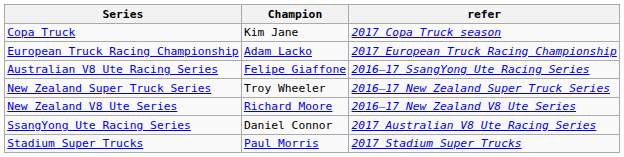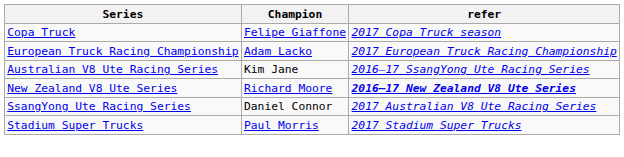 <table class="wikitable" style="font-size:87%">
 <tr>
 <th>Series</th>
 <th>Champion</th>
 <th>refer</th>
 </tr>
 <tr>
 <td><a href='#'>Copa Truck</a></td>
-<td> Kim Jane</td>
+<td> <a href='#'>Felipe Giaffone</a></td>
 <td><em><a href='#'>2017 Copa Truck season</a></em></td>
 </tr>
 <tr>
 <td><a href='#'>European Truck Racing Championship</a></td>
 <td> <a href='#'>Adam Lacko</a></td>
 <td><em><a href='#'>2017 European Truck Racing Championship</a></em></td>
 </tr>
 <tr>
 <td><a href='#'>Australian V8 Ute Racing Series</a></td>
-<td> <a href='#'>Felipe Giaffone</a></td>
+<td> Kim Jane</td>
 <td><em><a href='#'>2016–17 SsangYong Ute Racing Series</a></em></td>
-</tr>
-<tr>
-<td><a href='#'>New Zealand Super Truck Series</a></td>
-<td> Troy Wheeler</td>
-<td><em><a href='#'>2016–17 New Zealand Super Truck Series</a></em></td>
 </tr>
 <tr>
 <td><a href='#'>New Zealand V8 Ute Series</a></td>
 <td> <a href='#'>Richard Moore</a></td>
-<td><em><a href='#'>2016–17 New Zealand V8 Ute Series</a></em></td>
+<td><strong><em><a href='#'>2016–17 New Zealand V8 Ute Series</a></em></strong></td>
 </tr>
 <tr>
 <td><a href='#'>SsangYong Ute Racing Series</a></td>
 <td> Daniel Connor</td>
 <td><em><a href='#'>2017 Australian V8 Ute Racing Series</a></em></td>
 </tr>
 <tr>
 <td><a href='#'>Stadium Super Trucks</a></td>
 <td> <a href='#'>Paul Morris</a></td>
 <td><em><a href='#'>2017 Stadium Super Trucks</a></em></td>
 </tr>
 </table>
